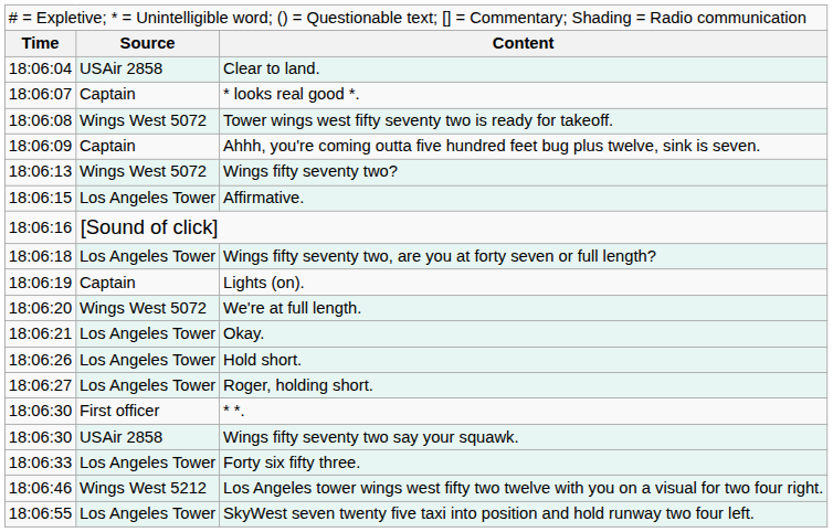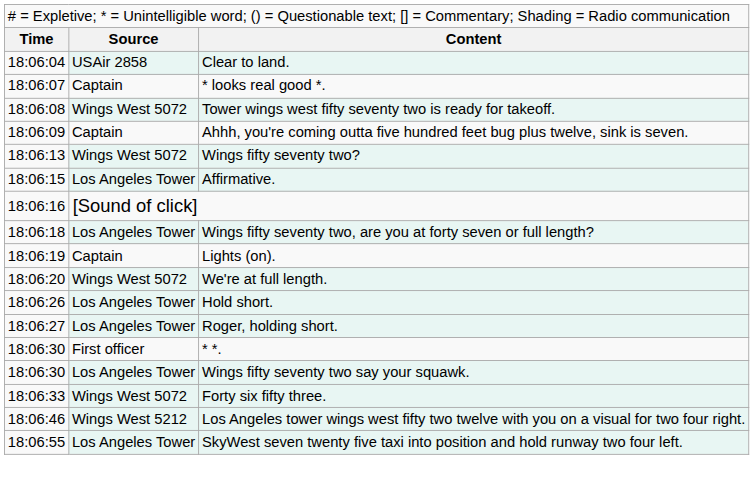 <table class="wikitable">
 <tr>
 <td colspan="3"># = Expletive; * = Unintelligible word; () = Questionable text; [] = Commentary; Shading = Radio communication</td>
 </tr>
 <tr>
 <th>Time</th>
 <th>Source</th>
 <th>Content</th>
 </tr>
 <tr>
 <td>18:06:04</td>
 <td style="background:#E8F6F3;">USAir 2858</td>
 <td style="background:#E8F6F3;">Clear to land.</td>
 </tr>
 <tr>
 <td>18:06:07</td>
 <td>Captain</td>
 <td>* looks real good *.</td>
 </tr>
 <tr>
 <td>18:06:08</td>
 <td style="background:#E8F6F3;">Wings West 5072</td>
 <td style="background:#E8F6F3;">Tower wings west fifty seventy two is ready for takeoff.</td>
 </tr>
 <tr>
 <td>18:06:09</td>
 <td>Captain</td>
 <td>Ahhh, you're coming outta five hundred feet bug plus twelve, sink is seven.</td>
 </tr>
 <tr>
 <td>18:06:13</td>
 <td style="background:#E8F6F3;">Wings West 5072</td>
 <td style="background:#E8F6F3;">Wings fifty seventy two?</td>
 </tr>
 <tr>
 <td>18:06:15</td>
 <td style="background:#E8F6F3;">Los Angeles Tower</td>
 <td style="background:#E8F6F3;">Affirmative.</td>
 </tr>
 <tr>
 <td>18:06:16</td>
 <td colspan="2" style="font-size: 1.25em;">[Sound of click]</td>
 </tr>
 <tr>
 <td>18:06:18</td>
 <td style="background:#E8F6F3;">Los Angeles Tower</td>
 <td style="background:#E8F6F3;">Wings fifty seventy two, are you at forty seven or full length?</td>
 </tr>
 <tr>
 <td>18:06:19</td>
 <td>Captain</td>
 <td>Lights (on).</td>
 </tr>
 <tr>
 <td>18:06:20</td>
 <td style="background:#E8F6F3;">Wings West 5072</td>
 <td style="background:#E8F6F3;">We're at full length.</td>
 </tr>
 <tr>
-<td>18:06:21</td>
-<td style="background:#E8F6F3;">Los Angeles Tower</td>
-<td style="background:#E8F6F3;">Okay.</td>
-</tr>
-<tr>
 <td>18:06:26</td>
 <td style="background:#E8F6F3;">Los Angeles Tower</td>
 <td style="background:#E8F6F3;">Hold short.</td>
 </tr>
 <tr>
 <td>18:06:27</td>
 <td style="background:#E8F6F3;">Los Angeles Tower</td>
 <td style="background:#E8F6F3;">Roger, holding short.</td>
 </tr>
 <tr>
 <td>18:06:30</td>
 <td>First officer</td>
 <td>* *.</td>
 </tr>
 <tr>
 <td>18:06:30</td>
-<td style="background:#E8F6F3;">USAir 2858</td>
+<td style="background:#E8F6F3;">Los Angeles Tower</td>
 <td style="background:#E8F6F3;">Wings fifty seventy two say your squawk.</td>
 </tr>
 <tr>
 <td>18:06:33</td>
-<td style="background:#E8F6F3;">Los Angeles Tower</td>
+<td style="background:#E8F6F3;">Wings West 5072</td>
 <td style="background:#E8F6F3;">Forty six fifty three.</td>
 </tr>
 <tr>
 <td>18:06:46</td>
 <td style="background:#E8F6F3;">Wings West 5212</td>
 <td style="background:#E8F6F3;">Los Angeles tower wings west fifty two twelve with you on a visual for two four right.</td>
 </tr>
 <tr>
 <td>18:06:55</td>
 <td style="background:#E8F6F3;">Los Angeles Tower</td>
 <td style="background:#E8F6F3;">SkyWest seven twenty five taxi into position and hold runway two four left.</td>
 </tr>
 </table>
